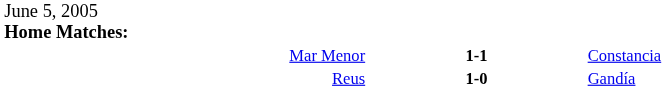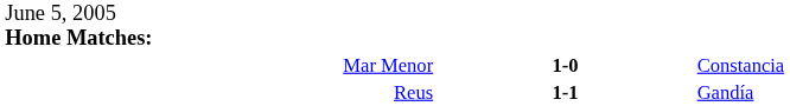 <table width=100% cellspacing=1>
 <tr>
 <th width=20%></th>
 <th width=12%></th>
 <th width=20%></th>
 <th></th>
 </tr>
 <tr>
 <td>June 5, 2005<br><strong>Home Matches:</strong></td>
 </tr>
 <tr style=font-size:90%>
 <td align=right><a href='#'>Mar Menor</a></td>
-<td align=center><strong>1-1</strong></td>
+<td align=center><strong>1-0</strong></td>
 <td><a href='#'>Constancia</a></td>
 </tr>
 <tr style=font-size:90%>
 <td align=right><a href='#'>Reus</a></td>
-<td align=center><strong>1-0</strong></td>
+<td align=center><strong>1-1</strong></td>
 <td><a href='#'>Gandía</a></td>
 </tr>
 </table>
